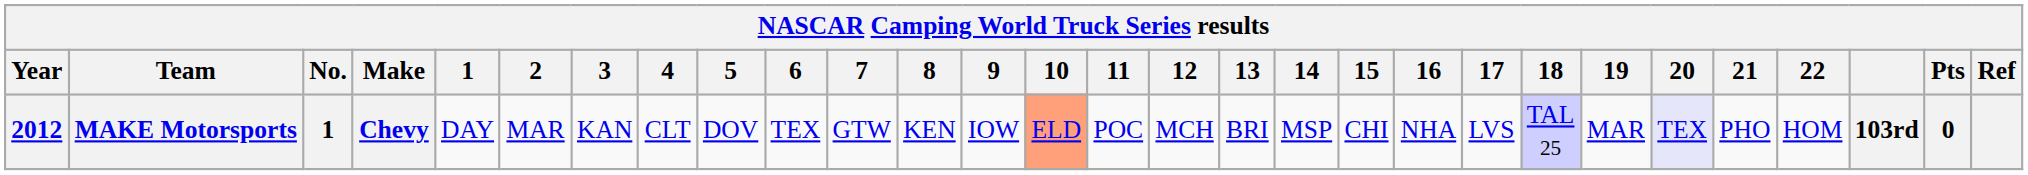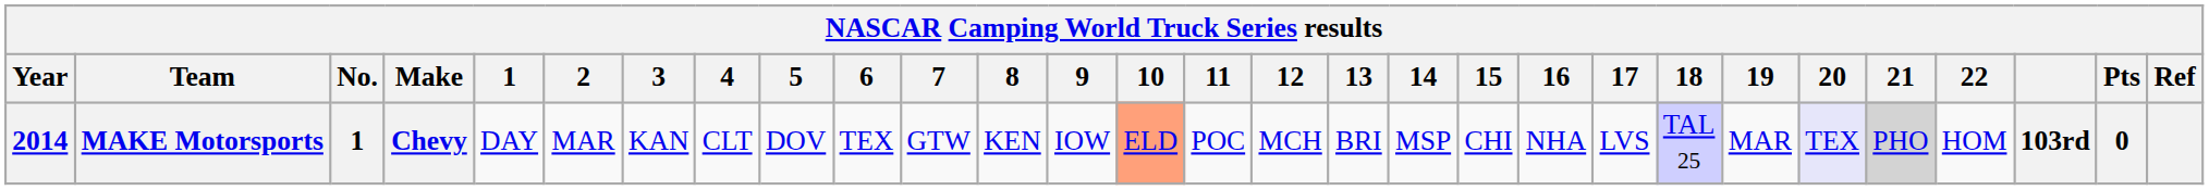 <table class="wikitable" style="text-align:center; font-size:75%">
 <tr>
 <th colspan=45><a href='#'>NASCAR</a> <a href='#'>Camping World Truck Series</a> results</th>
 </tr>
 <tr>
 <th>Year</th>
 <th>Team</th>
 <th>No.</th>
 <th>Make</th>
 <th>1</th>
 <th>2</th>
 <th>3</th>
 <th>4</th>
 <th>5</th>
 <th>6</th>
 <th>7</th>
 <th>8</th>
 <th>9</th>
 <th>10</th>
 <th>11</th>
 <th>12</th>
 <th>13</th>
 <th>14</th>
 <th>15</th>
 <th>16</th>
 <th>17</th>
 <th>18</th>
 <th>19</th>
 <th>20</th>
 <th>21</th>
 <th>22</th>
 <th></th>
 <th>Pts</th>
 <th>Ref</th>
 </tr>
 <tr>
-<th><a href='#'>2012</a></th>
+<th><a href='#'>2014</a></th>
 <th><a href='#'>MAKE Motorsports</a></th>
 <th>1</th>
 <th><a href='#'>Chevy</a></th>
 <td><a href='#'>DAY</a></td>
 <td><a href='#'>MAR</a></td>
 <td><a href='#'>KAN</a></td>
 <td><a href='#'>CLT</a></td>
 <td><a href='#'>DOV</a></td>
 <td><a href='#'>TEX</a></td>
 <td><a href='#'>GTW</a></td>
 <td><a href='#'>KEN</a></td>
 <td><a href='#'>IOW</a></td>
 <td style="background: lightsalmon;"><a href='#'>ELD</a></td>
 <td><a href='#'>POC</a></td>
 <td><a href='#'>MCH</a></td>
 <td><a href='#'>BRI</a></td>
 <td><a href='#'>MSP</a></td>
 <td><a href='#'>CHI</a></td>
 <td><a href='#'>NHA</a></td>
 <td><a href='#'>LVS</a></td>
 <td style="background:#CFCFFF;"><a href='#'>TAL</a><br><small>25</small></td>
 <td><a href='#'>MAR</a></td>
 <td style="background: lavender;"><a href='#'>TEX</a></td>
-<td><a href='#'>PHO</a></td>
+<td style="background: lightgrey;"><a href='#'>PHO</a></td>
 <td><a href='#'>HOM</a></td>
 <th>103rd</th>
 <th>0</th>
 <th></th>
 </tr>
 </table>
